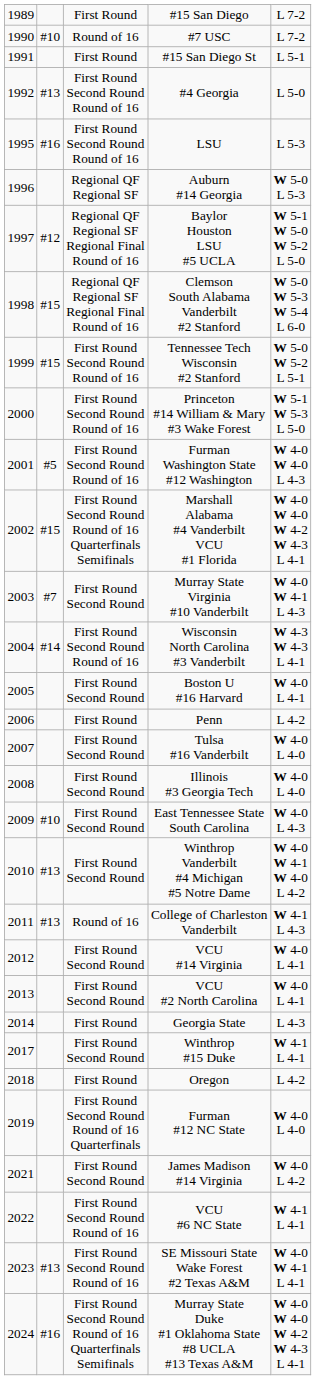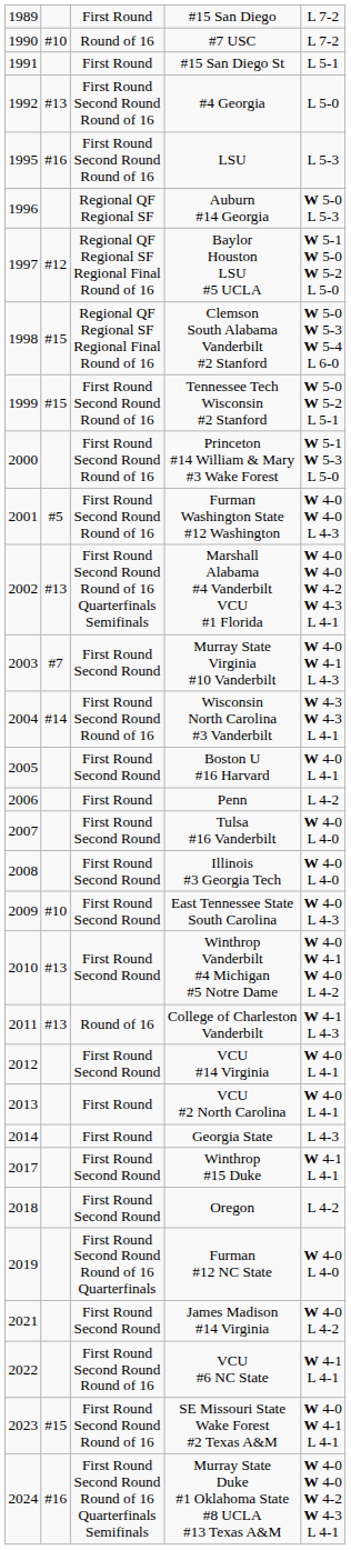 <table class="wikitable">
 <tr align="center">
 <td>1989</td>
 <td></td>
 <td>First Round</td>
 <td>#15 San Diego</td>
 <td>L 7-2</td>
 </tr>
 <tr align="center">
 <td>1990</td>
 <td>#10</td>
 <td>Round of 16</td>
 <td>#7 USC</td>
 <td>L 7-2</td>
 </tr>
 <tr align="center">
 <td>1991</td>
 <td></td>
 <td>First Round</td>
 <td>#15 San Diego St</td>
 <td>L 5-1</td>
 </tr>
 <tr align="center">
 <td>1992</td>
 <td>#13</td>
 <td>First Round <br> Second Round <br> Round of 16</td>
 <td>#4 Georgia</td>
 <td>L 5-0</td>
 </tr>
 <tr align="center">
 <td>1995</td>
 <td>#16</td>
 <td>First Round <br> Second Round <br> Round of 16</td>
 <td>LSU</td>
 <td>L 5-3</td>
 </tr>
 <tr align="center">
 <td>1996</td>
 <td></td>
 <td>Regional QF <br> Regional SF</td>
 <td>Auburn <br> #14 Georgia</td>
 <td><strong>W</strong> 5-0 <br> L 5-3</td>
 </tr>
 <tr align="center">
 <td>1997</td>
 <td>#12</td>
 <td>Regional QF <br> Regional SF <br> Regional Final <br> Round of 16</td>
 <td>Baylor <br> Houston <br> LSU <br> #5 UCLA</td>
 <td><strong>W</strong> 5-1 <br> <strong>W</strong> 5-0 <br> <strong>W</strong> 5-2 <br> L 5-0</td>
 </tr>
 <tr align="center">
 <td>1998</td>
 <td>#15</td>
 <td>Regional QF <br> Regional SF <br> Regional Final <br> Round of 16</td>
 <td>Clemson <br> South Alabama <br> Vanderbilt <br> #2 Stanford</td>
 <td><strong>W</strong> 5-0 <br> <strong>W</strong> 5-3 <br> <strong>W</strong> 5-4 <br> L 6-0</td>
 </tr>
 <tr align="center">
 <td>1999</td>
 <td>#15</td>
 <td>First Round <br> Second Round <br> Round of 16</td>
 <td>Tennessee Tech <br> Wisconsin <br> #2 Stanford</td>
 <td><strong>W</strong> 5-0 <br> <strong>W</strong> 5-2 <br> L 5-1</td>
 </tr>
 <tr align="center">
 <td>2000</td>
 <td></td>
 <td>First Round <br> Second Round <br> Round of 16</td>
 <td>Princeton <br> #14 William & Mary <br> #3 Wake Forest</td>
 <td><strong>W</strong> 5-1 <br> <strong>W</strong> 5-3 <br> L 5-0</td>
 </tr>
 <tr align="center">
 <td>2001</td>
 <td>#5</td>
 <td>First Round <br> Second Round <br> Round of 16</td>
 <td>Furman <br> Washington State <br> #12 Washington</td>
 <td><strong>W</strong> 4-0 <br> <strong>W</strong> 4-0 <br> L 4-3</td>
 </tr>
 <tr align="center">
 <td>2002</td>
-<td>#15</td>
+<td>#13</td>
 <td>First Round <br> Second Round <br> Round of 16 <br> Quarterfinals <br> Semifinals</td>
 <td>Marshall <br> Alabama <br> #4 Vanderbilt <br> VCU <br> #1 Florida</td>
 <td><strong>W</strong> 4-0 <br> <strong>W</strong> 4-0 <br> <strong>W</strong> 4-2 <br> <strong>W</strong> 4-3 <br> L 4-1</td>
 </tr>
 <tr align="center">
 <td>2003</td>
 <td>#7</td>
 <td>First Round <br> Second Round</td>
 <td>Murray State <br> Virginia <br> #10 Vanderbilt</td>
 <td><strong>W</strong> 4-0 <br> <strong>W</strong> 4-1 <br> L 4-3</td>
 </tr>
 <tr align="center">
 <td>2004</td>
 <td>#14</td>
 <td>First Round <br> Second Round <br> Round of 16</td>
 <td>Wisconsin <br> North Carolina <br> #3 Vanderbilt</td>
 <td><strong>W</strong> 4-3 <br> <strong>W</strong> 4-3 <br> L 4-1 <br></td>
 </tr>
 <tr align="center">
 <td>2005</td>
 <td></td>
 <td>First Round <br> Second Round</td>
 <td>Boston U <br> #16 Harvard</td>
 <td><strong>W</strong> 4-0 <br> L 4-1</td>
 </tr>
 <tr align="center">
 <td>2006</td>
 <td></td>
 <td>First Round</td>
 <td>Penn</td>
 <td>L 4-2</td>
 </tr>
 <tr align="center">
 <td>2007</td>
 <td></td>
 <td>First Round <br> Second Round</td>
 <td>Tulsa <br> #16 Vanderbilt</td>
 <td><strong>W</strong> 4-0 <br> L 4-0</td>
 </tr>
 <tr align="center">
 <td>2008</td>
 <td></td>
 <td>First Round <br> Second Round</td>
 <td>Illinois <br> #3 Georgia Tech</td>
 <td><strong>W</strong> 4-0 <br> L 4-0</td>
 </tr>
 <tr align="center">
 <td>2009</td>
 <td>#10</td>
 <td>First Round <br> Second Round</td>
 <td>East Tennessee State <br> South Carolina</td>
 <td><strong>W</strong> 4-0 <br> L 4-3</td>
 </tr>
 <tr align="center">
 <td>2010</td>
 <td>#13</td>
 <td>First Round <br> Second Round</td>
 <td>Winthrop <br> Vanderbilt <br> #4 Michigan <br> #5 Notre Dame</td>
 <td><strong>W</strong> 4-0 <br> <strong>W</strong> 4-1 <br> <strong>W</strong> 4-0 <br> L 4-2</td>
 </tr>
 <tr align="center">
 <td>2011</td>
 <td>#13</td>
 <td>Round of 16</td>
 <td>College of Charleston <br> Vanderbilt</td>
 <td><strong>W</strong> 4-1 <br> L 4-3</td>
 </tr>
 <tr align="center">
 <td>2012</td>
 <td></td>
 <td>First Round <br> Second Round</td>
 <td>VCU <br> #14 Virginia</td>
 <td><strong>W</strong> 4-0 <br> L 4-1</td>
 </tr>
 <tr align="center">
 <td>2013</td>
 <td></td>
-<td>First Round <br> Second Round</td>
+<td>First Round</td>
 <td>VCU <br> #2 North Carolina</td>
 <td><strong>W</strong> 4-0 <br> L 4-1</td>
 </tr>
 <tr align="center">
 <td>2014</td>
 <td></td>
 <td>First Round</td>
 <td>Georgia State</td>
 <td>L 4-3</td>
 </tr>
 <tr align="center">
 <td>2017</td>
 <td></td>
 <td>First Round <br> Second Round</td>
 <td>Winthrop <br> #15 Duke</td>
 <td><strong>W</strong> 4-1 <br> L 4-1</td>
 </tr>
 <tr align="center">
 <td>2018</td>
 <td></td>
-<td>First Round</td>
+<td>First Round <br> Second Round</td>
 <td>Oregon</td>
 <td>L 4-2</td>
 </tr>
 <tr align="center">
 <td>2019</td>
 <td></td>
 <td>First Round <br> Second Round <br> Round of 16 <br> Quarterfinals</td>
 <td>Furman <br> #12 NC State</td>
 <td><strong>W</strong> 4-0 <br> L 4-0</td>
 </tr>
 <tr align="center">
 <td>2021</td>
 <td></td>
 <td>First Round <br> Second Round</td>
 <td>James Madison <br> #14 Virginia</td>
 <td><strong>W</strong> 4-0 <br> L 4-2</td>
 </tr>
 <tr align="center">
 <td>2022</td>
 <td></td>
 <td>First Round <br> Second Round <br> Round of 16</td>
 <td>VCU <br> #6 NC State</td>
 <td><strong>W</strong> 4-1 <br> L 4-1</td>
 </tr>
 <tr align="center">
 <td>2023</td>
-<td>#13</td>
+<td>#15</td>
 <td>First Round <br> Second Round <br> Round of 16</td>
 <td>SE Missouri State <br> Wake Forest <br> #2 Texas A&M</td>
 <td><strong>W</strong> 4-0 <br> <strong>W</strong> 4-1 <br> L 4-1</td>
 </tr>
 <tr align="center">
 <td>2024</td>
 <td>#16</td>
 <td>First Round  <br> Second Round <br> Round of 16 <br> Quarterfinals <br> Semifinals</td>
 <td>Murray State <br> Duke <br> #1 Oklahoma State <br> #8 UCLA <br> #13 Texas A&M</td>
 <td><strong>W</strong> 4-0 <br> <strong>W</strong> 4-0 <br> <strong>W</strong> 4-2 <br> <strong>W</strong> 4-3 <br> L 4-1</td>
 </tr>
 </table>
